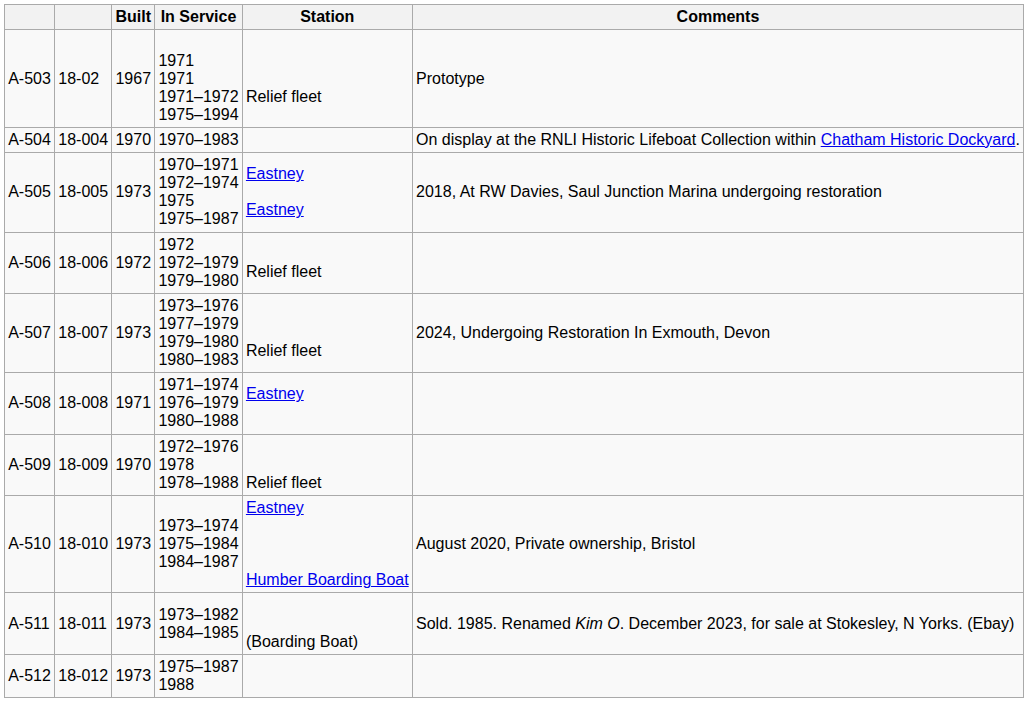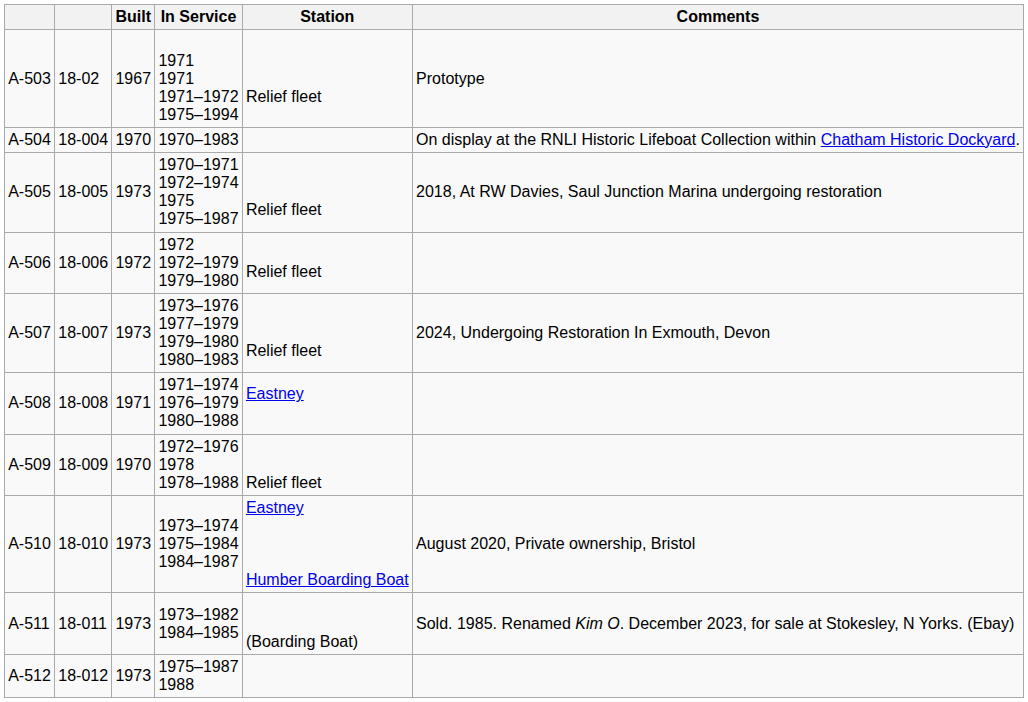 <table class="wikitable">
 <tr>
 <th></th>
 <th></th>
 <th>Built</th>
 <th>In Service</th>
 <th>Station</th>
 <th>Comments</th>
 </tr>
 <tr>
 <td>A-503</td>
 <td>18-02</td>
 <td>1967</td>
 <td><br>1971<br>1971<br>1971–1972<br>1975–1994</td>
 <td><br><br>Relief fleet</td>
 <td>Prototype</td>
 </tr>
 <tr>
 <td>A-504</td>
 <td>18-004</td>
 <td>1970</td>
 <td>1970–1983</td>
 <td></td>
 <td>On display at the RNLI Historic Lifeboat Collection within <a href='#'>Chatham Historic Dockyard</a>.</td>
 </tr>
 <tr>
 <td>A-505</td>
 <td>18-005</td>
 <td>1973</td>
 <td>1970–1971<br>1972–1974<br>1975<br>1975–1987</td>
-<td><a href='#'>Eastney</a><br><br><a href='#'>Eastney</a><br></td>
+<td><br><br>Relief fleet<br></td>
 <td>2018, At RW Davies, Saul Junction Marina undergoing restoration</td>
 </tr>
 <tr>
 <td>A-506</td>
 <td>18-006</td>
 <td>1972</td>
 <td>1972<br>1972–1979<br>1979–1980</td>
 <td><br>Relief fleet<br></td>
 <td></td>
 </tr>
 <tr>
 <td>A-507</td>
 <td>18-007</td>
 <td>1973</td>
 <td>1973–1976<br>1977–1979<br>1979–1980<br>1980–1983</td>
 <td><br><br>Relief fleet<br></td>
 <td>2024, Undergoing Restoration In Exmouth, Devon</td>
 </tr>
 <tr>
 <td>A-508</td>
 <td>18-008</td>
 <td>1971</td>
 <td>1971–1974<br>1976–1979<br>1980–1988</td>
 <td><a href='#'>Eastney</a><br><br></td>
 <td></td>
 </tr>
 <tr>
 <td>A-509</td>
 <td>18-009</td>
 <td>1970</td>
 <td>1972–1976<br>1978<br>1978–1988</td>
 <td><br><br>Relief fleet</td>
 <td></td>
 </tr>
 <tr>
 <td>A-510</td>
 <td>18-010</td>
 <td>1973</td>
 <td>1973–1974<br>1975–1984<br>1984–1987</td>
 <td><a href='#'>Eastney</a><br><br><br><br><a href='#'>Humber Boarding Boat</a></td>
 <td>August 2020, Private ownership, Bristol</td>
 </tr>
 <tr>
 <td>A-511</td>
 <td>18-011</td>
 <td>1973</td>
 <td>1973–1982<br>1984–1985</td>
 <td><br><br>(Boarding Boat)</td>
 <td>Sold. 1985. Renamed <em>Kim O</em>. December 2023, for sale at Stokesley, N Yorks. (Ebay)</td>
 </tr>
 <tr>
 <td>A-512</td>
 <td>18-012</td>
 <td>1973</td>
 <td>1975–1987<br>1988</td>
 <td><br></td>
 <td></td>
 </tr>
 </table>
